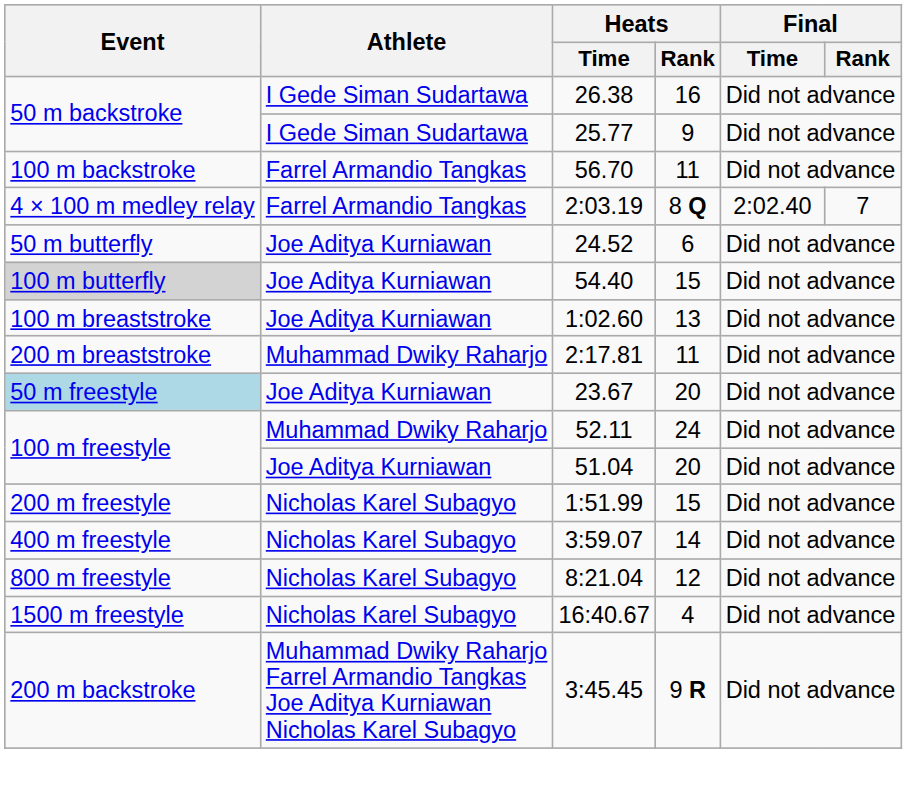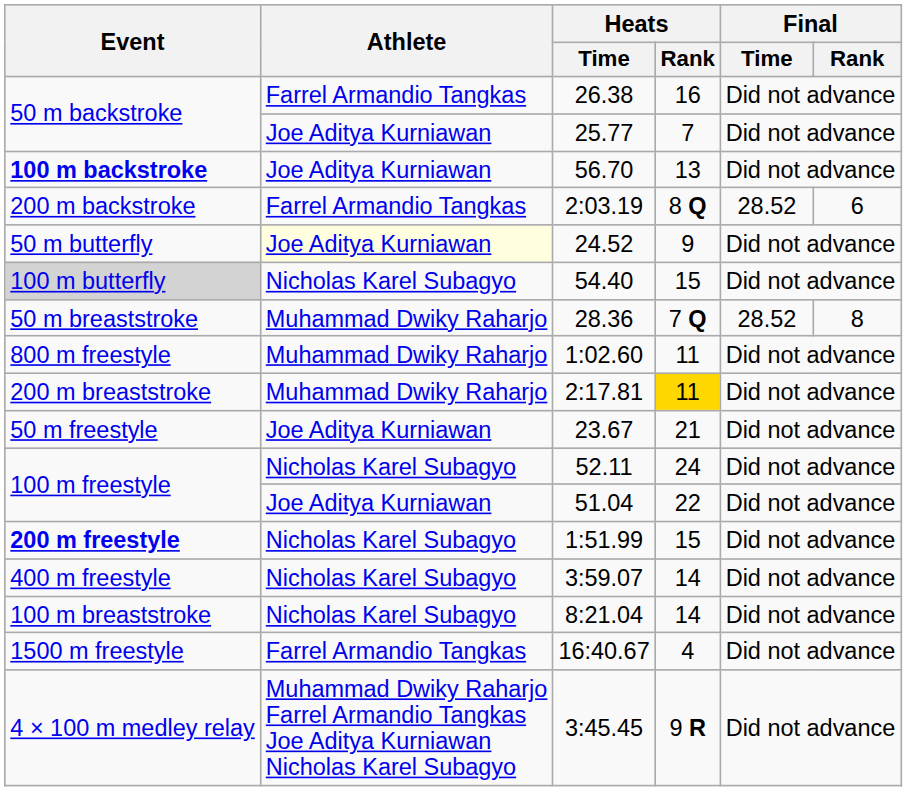 <table class=wikitable style="font-size:90%">
 <tr>
 <th rowspan="2">Event</th>
 <th rowspan="2">Athlete</th>
 <th colspan="2">Heats</th>
 <th colspan="2">Final</th>
 </tr>
 <tr style="font-size:95%">
 <th>Time</th>
 <th>Rank</th>
 <th>Time</th>
 <th>Rank</th>
 </tr>
 <tr align=center>
 <td align=left rowspan=2><a href='#'>50 m backstroke</a></td>
-<td align=left><a href='#'>I Gede Siman Sudartawa</a></td>
+<td align=left><a href='#'>Farrel Armandio Tangkas</a></td>
 <td>26.38</td>
 <td>16</td>
 <td colspan="2">Did not advance</td>
 </tr>
 <tr align=center>
-<td align=left><a href='#'>I Gede Siman Sudartawa</a></td>
+<td align=left><a href='#'>Joe Aditya Kurniawan</a></td>
 <td>25.77</td>
+<td>7</td>
+<td colspan="2">Did not advance</td>
+</tr>
+<tr align=center>
+<td align=left><strong><a href='#'>100 m backstroke</a></strong></td>
+<td align=left><a href='#'>Joe Aditya Kurniawan</a></td>
+<td>56.70</td>
+<td>13</td>
+<td colspan="2">Did not advance</td>
+</tr>
+<tr align=center>
+<td align=left><a href='#'>200 m backstroke</a></td>
+<td align=left><a href='#'>Farrel Armandio Tangkas</a></td>
+<td>2:03.19</td>
+<td>8 <strong>Q</strong></td>
+<td>28.52</td>
+<td>6</td>
+</tr>
+<tr align=center>
+<td align=left><a href='#'>50 m butterfly</a></td>
+<td align=left style="background: lightyellow;"><a href='#'>Joe Aditya Kurniawan</a></td>
+<td>24.52</td>
 <td>9</td>
 <td colspan="2">Did not advance</td>
 </tr>
 <tr align=center>
-<td align=left><a href='#'>100 m backstroke</a></td>
-<td align=left><a href='#'>Farrel Armandio Tangkas</a></td>
-<td>56.70</td>
-<td>11</td>
-<td colspan="2">Did not advance</td>
-</tr>
-<tr align=center>
-<td align="left"><a href='#'>4 × 100 m medley relay</a></td>
-<td align=left><a href='#'>Farrel Armandio Tangkas</a></td>
-<td>2:03.19</td>
-<td>8 <strong>Q</strong></td>
-<td>2:02.40</td>
-<td>7</td>
-</tr>
-<tr align=center>
-<td align=left><a href='#'>50 m butterfly</a></td>
-<td align=left><a href='#'>Joe Aditya Kurniawan</a></td>
-<td>24.52</td>
-<td>6</td>
-<td colspan="2">Did not advance</td>
-</tr>
-<tr align=center>
 <td align=left style="background: lightgrey;"><a href='#'>100 m butterfly</a></td>
-<td align=left><a href='#'>Joe Aditya Kurniawan</a></td>
+<td align=left><a href='#'>Nicholas Karel Subagyo</a></td>
 <td>54.40</td>
 <td>15</td>
 <td colspan="2">Did not advance</td>
 </tr>
 <tr align=center>
-<td align=left><a href='#'>100 m breaststroke</a></td>
-<td align=left><a href='#'>Joe Aditya Kurniawan</a></td>
+<td align=left><a href='#'>50 m breaststroke</a></td>
+<td align=left><a href='#'>Muhammad Dwiky Raharjo</a></td>
+<td>28.36</td>
+<td>7 <strong>Q</strong></td>
+<td>28.52</td>
+<td>8</td>
+</tr>
+<tr align=center>
+<td align=left><a href='#'>800 m freestyle</a></td>
+<td align=left><a href='#'>Muhammad Dwiky Raharjo</a></td>
 <td>1:02.60</td>
-<td>13</td>
+<td>11</td>
 <td colspan="2">Did not advance</td>
 </tr>
 <tr align=center>
 <td align=left><a href='#'>200 m breaststroke</a></td>
 <td align=left><a href='#'>Muhammad Dwiky Raharjo</a></td>
 <td>2:17.81</td>
-<td>11</td>
+<td style="background: gold;">11</td>
 <td colspan="2">Did not advance</td>
 </tr>
 <tr align=center>
-<td align=left style="background: lightblue;"><a href='#'>50 m freestyle</a></td>
+<td align=left><a href='#'>50 m freestyle</a></td>
 <td align=left><a href='#'>Joe Aditya Kurniawan</a></td>
 <td>23.67</td>
-<td>20</td>
+<td>21</td>
 <td colspan="2">Did not advance</td>
 </tr>
 <tr align=center>
 <td align=left rowspan=2><a href='#'>100 m freestyle</a></td>
-<td align=left><a href='#'>Muhammad Dwiky Raharjo</a></td>
+<td align=left><a href='#'>Nicholas Karel Subagyo</a></td>
 <td>52.11</td>
 <td>24</td>
 <td colspan="2">Did not advance</td>
 </tr>
 <tr align=center>
 <td align=left><a href='#'>Joe Aditya Kurniawan</a></td>
 <td>51.04</td>
-<td>20</td>
+<td>22</td>
 <td colspan="2">Did not advance</td>
 </tr>
 <tr align=center>
-<td align=left><a href='#'>200 m freestyle</a></td>
+<td align=left><strong><a href='#'>200 m freestyle</a></strong></td>
 <td align=left><a href='#'>Nicholas Karel Subagyo</a></td>
 <td>1:51.99</td>
 <td>15</td>
 <td colspan="2">Did not advance</td>
 </tr>
 <tr align=center>
 <td align=left><a href='#'>400 m freestyle</a></td>
 <td align=left><a href='#'>Nicholas Karel Subagyo</a></td>
 <td>3:59.07</td>
 <td>14</td>
 <td colspan="2">Did not advance</td>
 </tr>
 <tr align=center>
-<td align=left><a href='#'>800 m freestyle</a></td>
+<td align=left><a href='#'>100 m breaststroke</a></td>
 <td align=left><a href='#'>Nicholas Karel Subagyo</a></td>
 <td>8:21.04</td>
-<td>12</td>
+<td>14</td>
 <td colspan="2">Did not advance</td>
 </tr>
 <tr align=center>
 <td align=left><a href='#'>1500 m freestyle</a></td>
-<td align=left><a href='#'>Nicholas Karel Subagyo</a></td>
+<td align=left><a href='#'>Farrel Armandio Tangkas</a></td>
 <td>16:40.67</td>
 <td>4</td>
 <td colspan="2">Did not advance</td>
 </tr>
 <tr align="center">
-<td align=left><a href='#'>200 m backstroke</a></td>
+<td align="left"><a href='#'>4 × 100 m medley relay</a></td>
 <td align="left"><a href='#'>Muhammad Dwiky Raharjo</a><br><a href='#'>Farrel Armandio Tangkas</a><br><a href='#'>Joe Aditya Kurniawan</a><br><a href='#'>Nicholas Karel Subagyo</a></td>
 <td>3:45.45</td>
 <td>9 <strong>R</strong></td>
 <td colspan="2">Did not advance</td>
 </tr>
 </table>
